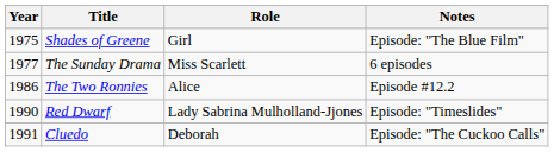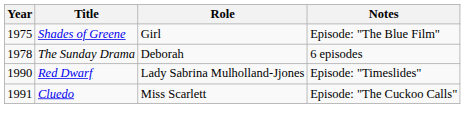 <table class="wikitable sortable">
 <tr>
 <th>Year</th>
 <th>Title</th>
 <th>Role</th>
 <th>Notes</th>
 </tr>
 <tr>
 <td>1975</td>
 <td><em><a href='#'>Shades of Greene</a></em></td>
 <td>Girl</td>
 <td>Episode: "The Blue Film"</td>
 </tr>
 <tr>
-<td>1977</td>
+<td>1978</td>
 <td><em>The Sunday Drama</em></td>
-<td>Miss Scarlett</td>
+<td>Deborah</td>
 <td>6 episodes</td>
-</tr>
-<tr>
-<td>1986</td>
-<td><em><a href='#'>The Two Ronnies</a></em></td>
-<td>Alice</td>
-<td>Episode #12.2</td>
 </tr>
 <tr>
 <td>1990</td>
 <td><em><a href='#'>Red Dwarf</a></em></td>
 <td>Lady Sabrina Mulholland-Jjones</td>
 <td>Episode: "Timeslides"</td>
 </tr>
 <tr>
 <td>1991</td>
 <td><a href='#'><em>Cluedo</em></a></td>
-<td>Deborah</td>
+<td>Miss Scarlett</td>
 <td>Episode: "The Cuckoo Calls"</td>
 </tr>
 </table>
